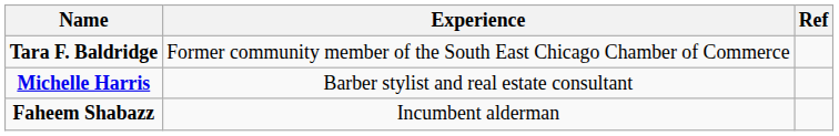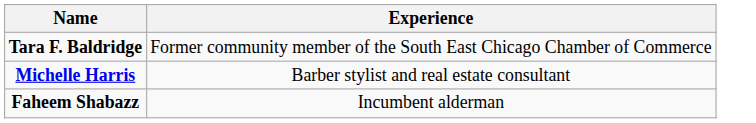 <table class="wikitable" style="text-align:center">
 <tr>
 <th>Name</th>
 <th>Experience</th>
-<th>Ref</th>
 </tr>
 <tr>
 <td><strong>Tara F. Baldridge</strong></td>
 <td>Former community member of the South East Chicago Chamber of Commerce</td>
-<td></td>
 </tr>
 <tr>
 <td><strong><a href='#'>Michelle Harris</a></strong></td>
 <td>Barber stylist and real estate consultant</td>
-<td></td>
 </tr>
 <tr>
 <td><strong>Faheem Shabazz</strong></td>
 <td>Incumbent alderman</td>
-<td></td>
 </tr>
 </table>
